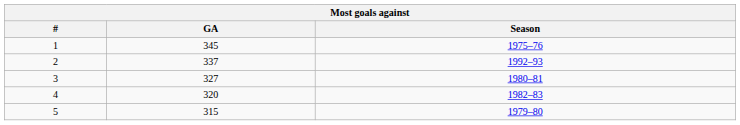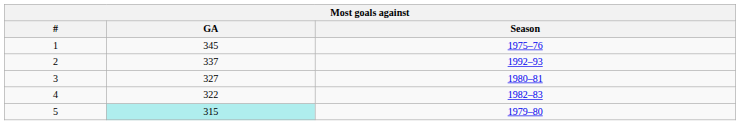 <table class="wikitable" style="text-align: center; font-size: 95%" width="70%">
 <tr>
 <th colspan="3">Most goals against</th>
 </tr>
 <tr>
 <th>#</th>
 <th>GA</th>
 <th>Season</th>
 </tr>
 <tr>
 <td>1</td>
 <td>345</td>
 <td><a href='#'>1975–76</a></td>
 </tr>
 <tr>
 <td>2</td>
 <td>337</td>
 <td><a href='#'>1992–93</a></td>
 </tr>
 <tr>
 <td>3</td>
 <td>327</td>
 <td><a href='#'>1980–81</a></td>
 </tr>
 <tr>
 <td>4</td>
-<td>320</td>
+<td>322</td>
 <td><a href='#'>1982–83</a></td>
 </tr>
 <tr>
 <td>5</td>
-<td>315</td>
+<td style="background: paleturquoise;">315</td>
 <td><a href='#'>1979–80</a></td>
 </tr>
 </table>
